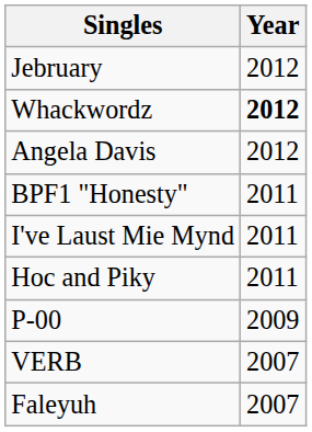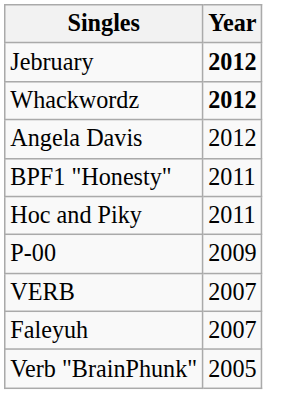 <table class="wikitable">
 <tr>
 <th>Singles</th>
 <th>Year</th>
 </tr>
 <tr>
 <td>Jebruary</td>
-<td>2012</td>
+<td><strong>2012</strong></td>
 </tr>
 <tr>
 <td>Whackwordz</td>
 <td><strong>2012</strong></td>
 </tr>
 <tr>
 <td>Angela Davis</td>
 <td>2012</td>
 </tr>
 <tr>
 <td>BPF1 "Honesty"</td>
-<td>2011</td>
-</tr>
-<tr>
-<td>I've Laust Mie Mynd</td>
 <td>2011</td>
 </tr>
 <tr>
 <td>Hoc and Piky</td>
 <td>2011</td>
 </tr>
 <tr>
 <td>P-00</td>
 <td>2009</td>
 </tr>
 <tr>
 <td>VERB</td>
 <td>2007</td>
 </tr>
 <tr>
 <td>Faleyuh</td>
 <td>2007</td>
 </tr>
+<tr>
+<td>Verb "BrainPhunk"</td>
+<td>2005</td>
+</tr>
 </table>
